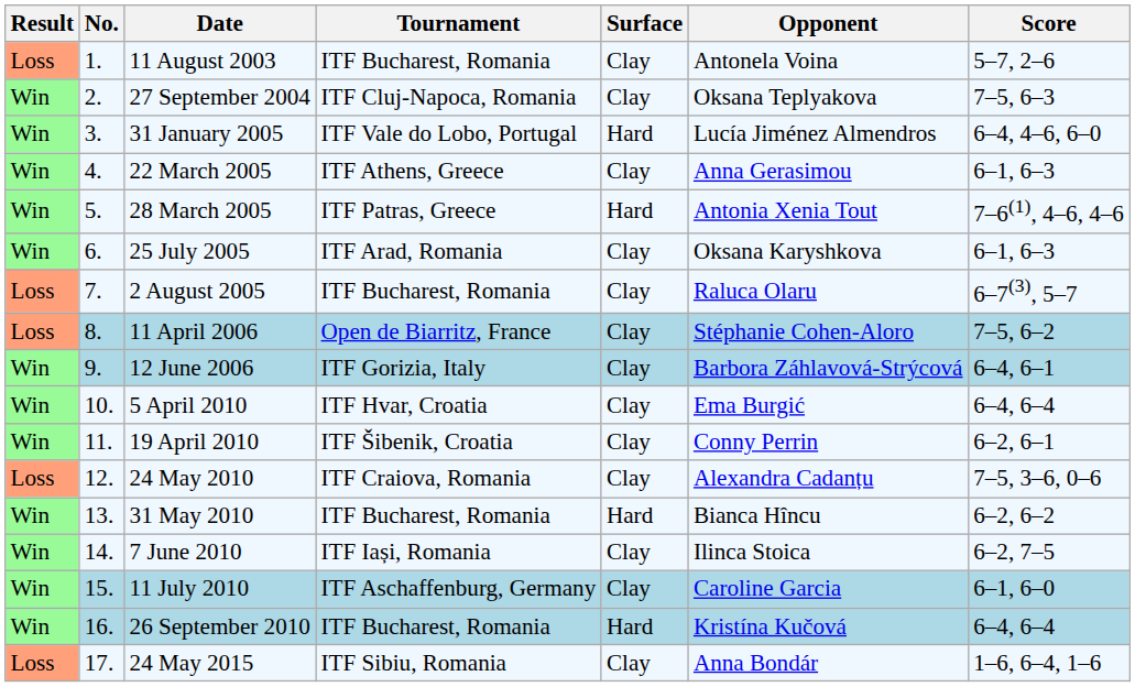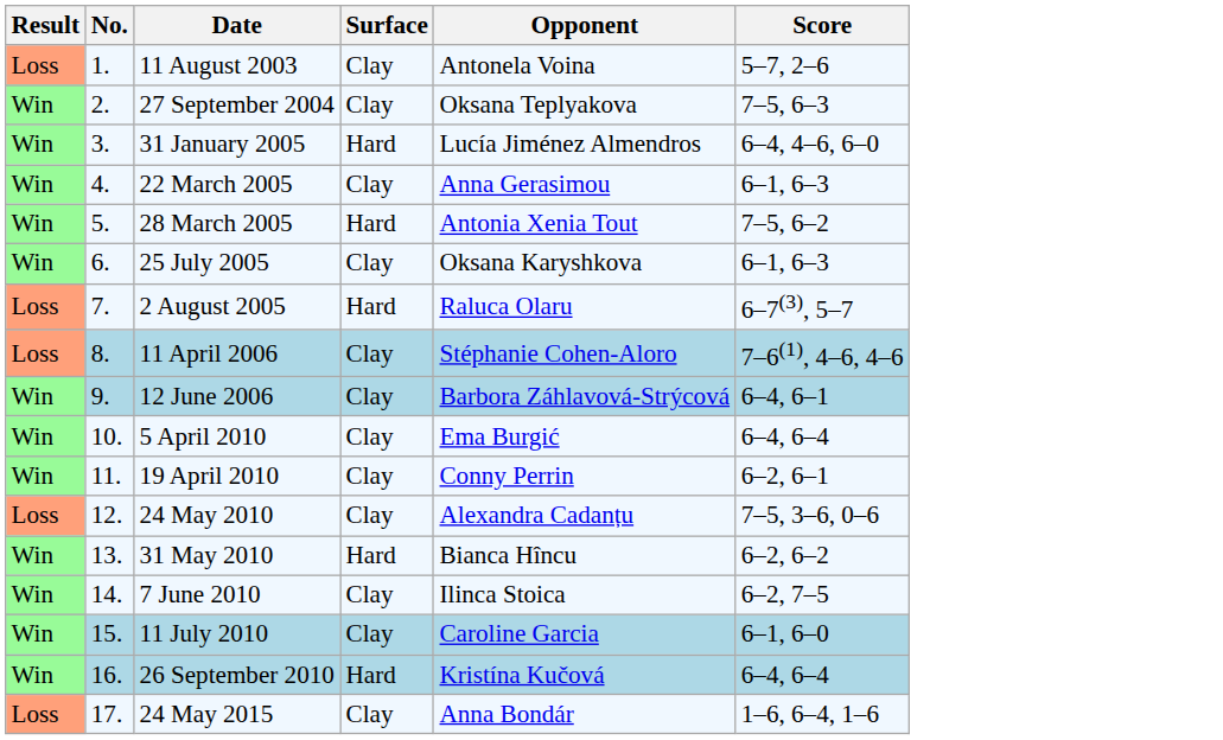 <table class="sortable wikitable">
 <tr>
 <th>Result</th>
 <th>No.</th>
 <th>Date</th>
-<th>Tournament</th>
 <th>Surface</th>
 <th>Opponent</th>
 <th class="unsortable">Score</th>
 </tr>
 <tr bgcolor="#f0f8ff">
 <td style="background:#ffa07a;">Loss</td>
 <td>1.</td>
 <td>11 August 2003</td>
-<td>ITF Bucharest, Romania</td>
 <td>Clay</td>
 <td> Antonela Voina</td>
 <td>5–7, 2–6</td>
 </tr>
 <tr bgcolor="#f0f8ff">
 <td style="background:#98fb98;">Win</td>
 <td>2.</td>
 <td>27 September 2004</td>
-<td>ITF Cluj-Napoca, Romania</td>
 <td>Clay</td>
 <td> Oksana Teplyakova</td>
 <td>7–5, 6–3</td>
 </tr>
 <tr bgcolor="#f0f8ff">
 <td style="background:#98fb98;">Win</td>
 <td>3.</td>
 <td>31 January 2005</td>
-<td>ITF Vale do Lobo, Portugal</td>
 <td>Hard</td>
 <td> Lucía Jiménez Almendros</td>
 <td>6–4, 4–6, 6–0</td>
 </tr>
 <tr bgcolor="#f0f8ff">
 <td style="background:#98fb98;">Win</td>
 <td>4.</td>
 <td>22 March 2005</td>
-<td>ITF Athens, Greece</td>
 <td>Clay</td>
 <td> <a href='#'>Anna Gerasimou</a></td>
 <td>6–1, 6–3</td>
 </tr>
 <tr bgcolor="#f0f8ff">
 <td style="background:#98fb98;">Win</td>
 <td>5.</td>
 <td>28 March 2005</td>
-<td>ITF Patras, Greece</td>
 <td>Hard</td>
 <td> <a href='#'>Antonia Xenia Tout</a></td>
-<td>7–6<sup>(1)</sup>, 4–6, 4–6</td>
+<td>7–5, 6–2</td>
 </tr>
 <tr bgcolor="#f0f8ff">
 <td style="background:#98fb98;">Win</td>
 <td>6.</td>
 <td>25 July 2005</td>
-<td>ITF Arad, Romania</td>
 <td>Clay</td>
 <td> Oksana Karyshkova</td>
 <td>6–1, 6–3</td>
 </tr>
 <tr bgcolor="#f0f8ff">
 <td style="background:#ffa07a;">Loss</td>
 <td>7.</td>
 <td>2 August 2005</td>
-<td>ITF Bucharest, Romania</td>
-<td>Clay</td>
+<td>Hard</td>
 <td> <a href='#'>Raluca Olaru</a></td>
 <td>6–7<sup>(3)</sup>, 5–7</td>
 </tr>
 <tr bgcolor="lightblue">
 <td style="background:#ffa07a;">Loss</td>
 <td>8.</td>
 <td>11 April 2006</td>
-<td><a href='#'>Open de Biarritz</a>, France</td>
 <td>Clay</td>
 <td> <a href='#'>Stéphanie Cohen-Aloro</a></td>
-<td>7–5, 6–2</td>
+<td>7–6<sup>(1)</sup>, 4–6, 4–6</td>
 </tr>
 <tr bgcolor="lightblue">
 <td style="background:#98fb98;">Win</td>
 <td>9.</td>
 <td>12 June 2006</td>
-<td>ITF Gorizia, Italy</td>
 <td>Clay</td>
 <td> <a href='#'>Barbora Záhlavová-Strýcová</a></td>
 <td>6–4, 6–1</td>
 </tr>
 <tr bgcolor="#f0f8ff">
 <td style="background:#98fb98;">Win</td>
 <td>10.</td>
 <td>5 April 2010</td>
-<td>ITF Hvar, Croatia</td>
 <td>Clay</td>
 <td> <a href='#'>Ema Burgić</a></td>
 <td>6–4, 6–4</td>
 </tr>
 <tr bgcolor="#f0f8ff">
 <td style="background:#98fb98;">Win</td>
 <td>11.</td>
 <td>19 April 2010</td>
-<td>ITF Šibenik, Croatia</td>
 <td>Clay</td>
 <td> <a href='#'>Conny Perrin</a></td>
 <td>6–2, 6–1</td>
 </tr>
 <tr bgcolor="#f0f8ff">
 <td style="background:#ffa07a;">Loss</td>
 <td>12.</td>
 <td>24 May 2010</td>
-<td>ITF Craiova, Romania</td>
 <td>Clay</td>
 <td> <a href='#'>Alexandra Cadanțu</a></td>
 <td>7–5, 3–6, 0–6</td>
 </tr>
 <tr bgcolor="#f0f8ff">
 <td style="background:#98fb98;">Win</td>
 <td>13.</td>
 <td>31 May 2010</td>
-<td>ITF Bucharest, Romania</td>
 <td>Hard</td>
 <td> Bianca Hîncu</td>
 <td>6–2, 6–2</td>
 </tr>
 <tr bgcolor="#f0f8ff">
 <td style="background:#98fb98;">Win</td>
 <td>14.</td>
 <td>7 June 2010</td>
-<td>ITF Iași, Romania</td>
 <td>Clay</td>
 <td> Ilinca Stoica</td>
 <td>6–2, 7–5</td>
 </tr>
 <tr bgcolor="lightblue">
 <td style="background:#98fb98;">Win</td>
 <td>15.</td>
 <td>11 July 2010</td>
-<td>ITF Aschaffenburg, Germany</td>
 <td>Clay</td>
 <td> <a href='#'>Caroline Garcia</a></td>
 <td>6–1, 6–0</td>
 </tr>
 <tr bgcolor="lightblue">
 <td style="background:#98fb98;">Win</td>
 <td>16.</td>
 <td>26 September 2010</td>
-<td>ITF Bucharest, Romania</td>
 <td>Hard</td>
 <td> <a href='#'>Kristína Kučová</a></td>
 <td>6–4, 6–4</td>
 </tr>
 <tr bgcolor="#f0f8ff">
 <td style="background:#ffa07a;">Loss</td>
 <td>17.</td>
 <td>24 May 2015</td>
-<td>ITF Sibiu, Romania</td>
 <td>Clay</td>
 <td> <a href='#'>Anna Bondár</a></td>
 <td>1–6, 6–4, 1–6</td>
 </tr>
 </table>
